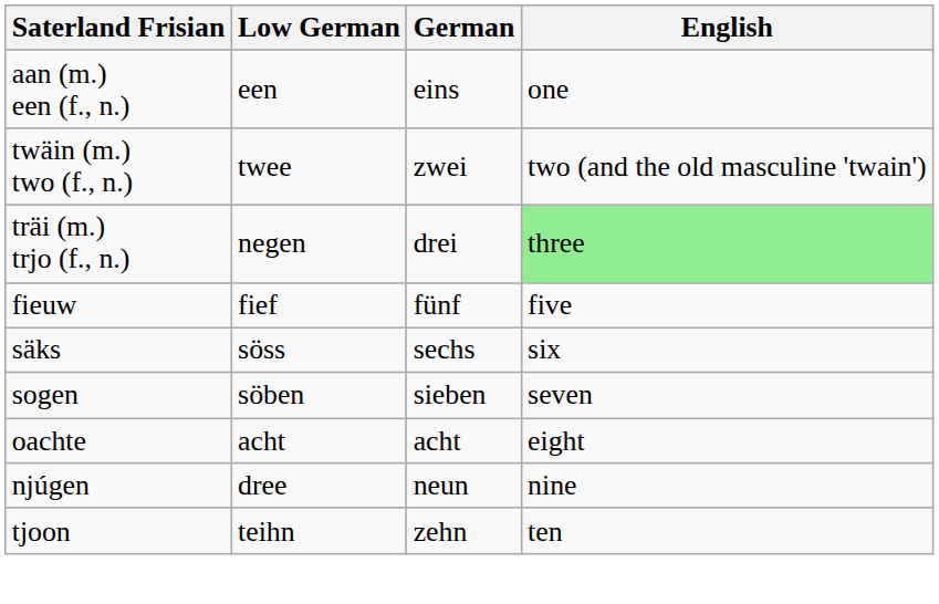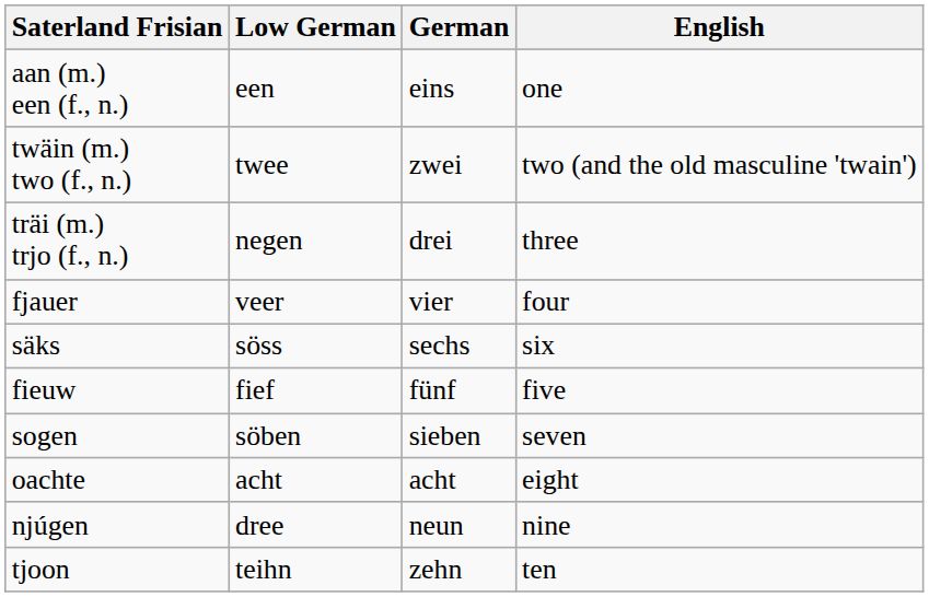 <table class="wikitable">
 <tr>
 <th>Saterland Frisian</th>
 <th>Low German</th>
 <th>German</th>
 <th>English</th>
 </tr>
 <tr>
 <td>aan (m.)<br>een (f., n.)</td>
 <td>een</td>
 <td>eins</td>
 <td>one</td>
 </tr>
 <tr>
 <td>twäin (m.)<br>two (f., n.)</td>
 <td>twee</td>
 <td>zwei</td>
 <td>two (and the old masculine 'twain')</td>
 </tr>
 <tr>
 <td>träi (m.)<br>trjo (f., n.)</td>
 <td>negen</td>
 <td>drei</td>
-<td style="background: lightgreen;">three</td>
+<td>three</td>
+</tr>
+<tr>
+<td>fjauer</td>
+<td>veer</td>
+<td>vier</td>
+<td>four</td>
+</tr>
+<tr>
+<td>säks</td>
+<td>söss</td>
+<td>sechs</td>
+<td>six</td>
 </tr>
 <tr>
 <td>fieuw</td>
 <td>fief</td>
 <td>fünf</td>
 <td>five</td>
-</tr>
-<tr>
-<td>säks</td>
-<td>söss</td>
-<td>sechs</td>
-<td>six</td>
 </tr>
 <tr>
 <td>sogen</td>
 <td>söben</td>
 <td>sieben</td>
 <td>seven</td>
 </tr>
 <tr>
 <td>oachte</td>
 <td>acht</td>
 <td>acht</td>
 <td>eight</td>
 </tr>
 <tr>
 <td>njúgen</td>
 <td>dree</td>
 <td>neun</td>
 <td>nine</td>
 </tr>
 <tr>
 <td>tjoon</td>
 <td>teihn</td>
 <td>zehn</td>
 <td>ten</td>
 </tr>
 </table>
